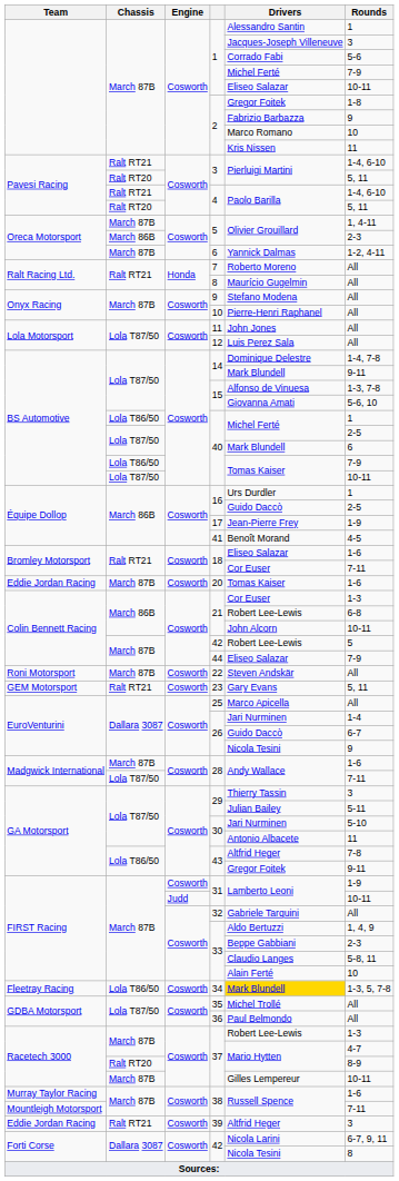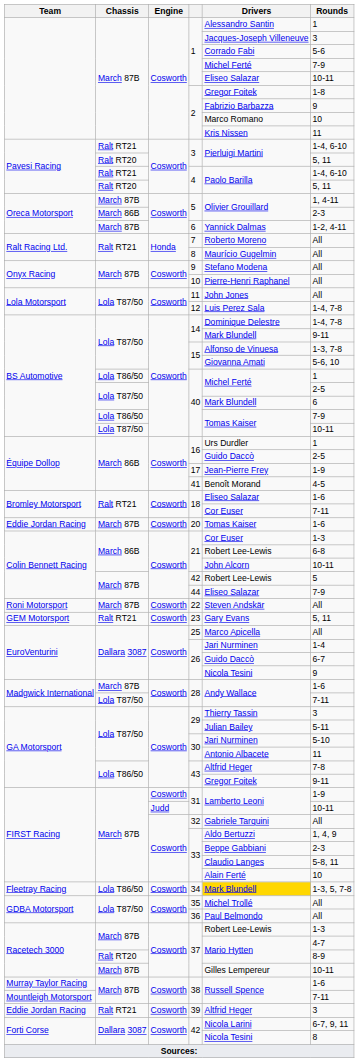 <table class="wikitable" border="1" style="font-size: 85%;">
 <tr>
 <th>Team</th>
 <th>Chassis</th>
 <th>Engine</th>
 <th></th>
 <th>Drivers</th>
 <th>Rounds</th>
 </tr>
 <tr>
 <td rowspan=9> </td>
 <td rowspan=9><a href='#'>March</a> 87B</td>
 <td rowspan=9><a href='#'>Cosworth</a></td>
 <td rowspan=5>1</td>
 <td> <a href='#'>Alessandro Santin</a></td>
 <td>1</td>
 </tr>
 <tr>
 <td> <a href='#'>Jacques-Joseph Villeneuve</a></td>
 <td>3</td>
 </tr>
 <tr>
 <td> <a href='#'>Corrado Fabi</a></td>
 <td>5-6</td>
 </tr>
 <tr>
 <td> <a href='#'>Michel Ferté</a></td>
 <td>7-9</td>
 </tr>
 <tr>
 <td> <a href='#'>Eliseo Salazar</a></td>
 <td>10-11</td>
 </tr>
 <tr>
 <td rowspan=4>2</td>
 <td> <a href='#'>Gregor Foitek</a></td>
 <td>1-8</td>
 </tr>
 <tr>
 <td> <a href='#'>Fabrizio Barbazza</a></td>
 <td>9</td>
 </tr>
 <tr>
 <td> Marco Romano</td>
 <td>10</td>
 </tr>
 <tr>
 <td> <a href='#'>Kris Nissen</a></td>
 <td>11</td>
 </tr>
 <tr>
 <td rowspan=4> <a href='#'>Pavesi Racing</a></td>
 <td><a href='#'>Ralt</a> RT21</td>
 <td rowspan=4><a href='#'>Cosworth</a></td>
 <td rowspan=2>3</td>
 <td rowspan=2> <a href='#'>Pierluigi Martini</a></td>
 <td>1-4, 6-10</td>
 </tr>
 <tr>
 <td><a href='#'>Ralt</a> RT20</td>
 <td>5, 11</td>
 </tr>
 <tr>
 <td><a href='#'>Ralt</a> RT21</td>
 <td rowspan=2>4</td>
 <td rowspan=2> <a href='#'>Paolo Barilla</a></td>
 <td>1-4, 6-10</td>
 </tr>
 <tr>
 <td><a href='#'>Ralt</a> RT20</td>
 <td>5, 11</td>
 </tr>
 <tr>
 <td rowspan=3> <a href='#'>Oreca Motorsport</a></td>
 <td><a href='#'>March</a> 87B</td>
 <td rowspan=3><a href='#'>Cosworth</a></td>
 <td rowspan=2>5</td>
 <td rowspan=2> <a href='#'>Olivier Grouillard</a></td>
 <td>1, 4-11</td>
 </tr>
 <tr>
 <td><a href='#'>March</a> 86B</td>
 <td>2-3</td>
 </tr>
 <tr>
 <td><a href='#'>March</a> 87B</td>
 <td>6</td>
 <td> <a href='#'>Yannick Dalmas</a></td>
 <td>1-2, 4-11</td>
 </tr>
 <tr>
 <td rowspan=2> <a href='#'> Ralt Racing Ltd.</a></td>
 <td rowspan=2><a href='#'>Ralt</a> RT21</td>
 <td rowspan=2><a href='#'>Honda</a></td>
 <td>7</td>
 <td> <a href='#'>Roberto Moreno</a></td>
 <td>All</td>
 </tr>
 <tr>
 <td>8</td>
 <td> <a href='#'>Maurício Gugelmin</a></td>
 <td>All</td>
 </tr>
 <tr>
 <td rowspan=2> <a href='#'>Onyx Racing</a></td>
 <td rowspan=2><a href='#'>March</a> 87B</td>
 <td rowspan=2><a href='#'>Cosworth</a></td>
 <td>9</td>
 <td> <a href='#'>Stefano Modena</a></td>
 <td>All</td>
 </tr>
 <tr>
 <td>10</td>
 <td> <a href='#'>Pierre-Henri Raphanel</a></td>
 <td>All</td>
 </tr>
 <tr>
 <td rowspan=2> <a href='#'>Lola Motorsport</a></td>
 <td rowspan=2><a href='#'>Lola</a> T87/50</td>
 <td rowspan=2><a href='#'>Cosworth</a></td>
 <td>11</td>
 <td> <a href='#'>John Jones</a></td>
 <td>All</td>
 </tr>
 <tr>
 <td>12</td>
 <td> <a href='#'>Luis Perez Sala</a></td>
-<td>All</td>
+<td>1-4, 7-8</td>
 </tr>
 <tr>
 <td rowspan=9> <a href='#'>BS Automotive</a></td>
 <td rowspan=4><a href='#'>Lola</a> T87/50</td>
 <td rowspan=9><a href='#'>Cosworth</a></td>
 <td rowspan=2>14</td>
 <td> <a href='#'>Dominique Delestre</a></td>
 <td>1-4, 7-8</td>
 </tr>
 <tr>
 <td> <a href='#'>Mark Blundell</a></td>
 <td>9-11</td>
 </tr>
 <tr>
 <td rowspan=2>15</td>
 <td> <a href='#'>Alfonso de Vinuesa</a></td>
 <td>1-3, 7-8</td>
 </tr>
 <tr>
 <td> <a href='#'>Giovanna Amati</a></td>
 <td>5-6, 10</td>
 </tr>
 <tr>
 <td><a href='#'>Lola</a> T86/50</td>
 <td rowspan=5>40</td>
 <td rowspan=2> <a href='#'>Michel Ferté</a></td>
 <td>1</td>
 </tr>
 <tr>
 <td rowspan=2><a href='#'>Lola</a> T87/50</td>
 <td>2-5</td>
 </tr>
 <tr>
 <td> <a href='#'>Mark Blundell</a></td>
 <td>6</td>
 </tr>
 <tr>
 <td><a href='#'>Lola</a> T86/50</td>
 <td rowspan=2> <a href='#'>Tomas Kaiser</a></td>
 <td>7-9</td>
 </tr>
 <tr>
 <td><a href='#'>Lola</a> T87/50</td>
 <td>10-11</td>
 </tr>
 <tr>
 <td rowspan=4> <a href='#'>Équipe Dollop</a></td>
 <td rowspan=4><a href='#'>March</a> 86B</td>
 <td rowspan=4><a href='#'>Cosworth</a></td>
 <td rowspan=2>16</td>
 <td> Urs Durdler</td>
 <td>1</td>
 </tr>
 <tr>
 <td> <a href='#'>Guido Daccò</a></td>
 <td>2-5</td>
 </tr>
 <tr>
 <td>17</td>
 <td> <a href='#'>Jean-Pierre Frey</a></td>
 <td>1-9</td>
 </tr>
 <tr>
 <td>41</td>
 <td> Benoît Morand</td>
 <td>4-5</td>
 </tr>
 <tr>
 <td rowspan=2> <a href='#'>Bromley Motorsport</a></td>
 <td rowspan=2><a href='#'>Ralt</a> RT21</td>
 <td rowspan=2><a href='#'>Cosworth</a></td>
 <td rowspan=2>18</td>
 <td> <a href='#'>Eliseo Salazar</a></td>
 <td>1-6</td>
 </tr>
 <tr>
 <td> <a href='#'>Cor Euser</a></td>
 <td>7-11</td>
 </tr>
 <tr>
 <td> <a href='#'>Eddie Jordan Racing</a></td>
 <td><a href='#'>March</a> 87B</td>
 <td><a href='#'>Cosworth</a></td>
 <td>20</td>
 <td> <a href='#'>Tomas Kaiser</a></td>
 <td>1-6</td>
 </tr>
 <tr>
 <td rowspan=5> <a href='#'>Colin Bennett Racing</a></td>
 <td rowspan=3><a href='#'>March</a> 86B</td>
 <td rowspan=5><a href='#'>Cosworth</a></td>
 <td rowspan=3>21</td>
 <td> <a href='#'>Cor Euser</a></td>
 <td>1-3</td>
 </tr>
 <tr>
 <td> Robert Lee-Lewis</td>
 <td>6-8</td>
 </tr>
 <tr>
 <td> <a href='#'>John Alcorn</a></td>
 <td>10-11</td>
 </tr>
 <tr>
 <td rowspan=2><a href='#'>March</a> 87B</td>
 <td>42</td>
 <td> Robert Lee-Lewis</td>
 <td>5</td>
 </tr>
 <tr>
 <td>44</td>
 <td> <a href='#'>Eliseo Salazar</a></td>
 <td>7-9</td>
 </tr>
 <tr>
 <td> <a href='#'>Roni Motorsport</a></td>
 <td><a href='#'>March</a> 87B</td>
 <td><a href='#'>Cosworth</a></td>
 <td>22</td>
 <td> <a href='#'>Steven Andskär</a></td>
 <td>All</td>
 </tr>
 <tr>
 <td> <a href='#'>GEM Motorsport</a></td>
 <td><a href='#'>Ralt</a> RT21</td>
 <td><a href='#'>Cosworth</a></td>
 <td>23</td>
 <td> <a href='#'>Gary Evans</a></td>
 <td>5, 11</td>
 </tr>
 <tr>
 <td rowspan=4> <a href='#'>EuroVenturini</a></td>
 <td rowspan=4><a href='#'>Dallara</a> <a href='#'>3087</a></td>
 <td rowspan=4><a href='#'>Cosworth</a></td>
 <td>25</td>
 <td> <a href='#'>Marco Apicella</a></td>
 <td>All</td>
 </tr>
 <tr>
 <td rowspan=3>26</td>
 <td> <a href='#'>Jari Nurminen</a></td>
 <td>1-4</td>
 </tr>
 <tr>
 <td> <a href='#'>Guido Daccò</a></td>
 <td>6-7</td>
 </tr>
 <tr>
 <td> <a href='#'>Nicola Tesini</a></td>
 <td>9</td>
 </tr>
 <tr>
 <td rowspan=2> <a href='#'>Madgwick International</a></td>
 <td><a href='#'>March</a> 87B</td>
 <td rowspan=2><a href='#'>Cosworth</a></td>
 <td rowspan=2>28</td>
 <td rowspan=2> <a href='#'>Andy Wallace</a></td>
 <td>1-6</td>
 </tr>
 <tr>
 <td><a href='#'>Lola</a> T87/50</td>
 <td>7-11</td>
 </tr>
 <tr>
 <td rowspan=6> <a href='#'>GA Motorsport</a></td>
 <td rowspan=4><a href='#'>Lola</a> T87/50</td>
 <td rowspan=6><a href='#'>Cosworth</a></td>
 <td rowspan=2>29</td>
 <td> <a href='#'>Thierry Tassin</a></td>
 <td>3</td>
 </tr>
 <tr>
 <td> <a href='#'>Julian Bailey</a></td>
 <td>5-11</td>
 </tr>
 <tr>
 <td rowspan=2>30</td>
 <td> <a href='#'>Jari Nurminen</a></td>
 <td>5-10</td>
 </tr>
 <tr>
 <td> <a href='#'>Antonio Albacete</a></td>
 <td>11</td>
 </tr>
 <tr>
 <td rowspan=2><a href='#'>Lola</a> T86/50</td>
 <td rowspan=2>43</td>
 <td> <a href='#'>Altfrid Heger</a></td>
 <td>7-8</td>
 </tr>
 <tr>
 <td> <a href='#'>Gregor Foitek</a></td>
 <td>9-11</td>
 </tr>
 <tr>
 <td rowspan=7> <a href='#'>FIRST Racing</a></td>
 <td rowspan=7><a href='#'>March</a> 87B</td>
 <td><a href='#'>Cosworth</a></td>
 <td rowspan=2>31</td>
 <td rowspan=2> <a href='#'>Lamberto Leoni</a></td>
 <td>1-9</td>
 </tr>
 <tr>
 <td><a href='#'>Judd</a></td>
 <td>10-11</td>
 </tr>
 <tr>
 <td rowspan=5><a href='#'>Cosworth</a></td>
 <td>32</td>
 <td> <a href='#'>Gabriele Tarquini</a></td>
 <td>All</td>
 </tr>
 <tr>
 <td rowspan=4>33</td>
 <td> <a href='#'>Aldo Bertuzzi</a></td>
 <td>1, 4, 9</td>
 </tr>
 <tr>
 <td> <a href='#'>Beppe Gabbiani</a></td>
 <td>2-3</td>
 </tr>
 <tr>
 <td> <a href='#'>Claudio Langes</a></td>
 <td>5-8, 11</td>
 </tr>
 <tr>
 <td> <a href='#'>Alain Ferté</a></td>
 <td>10</td>
 </tr>
 <tr>
 <td> <a href='#'>Fleetray Racing</a></td>
 <td><a href='#'>Lola</a> T86/50</td>
 <td><a href='#'>Cosworth</a></td>
 <td>34</td>
 <td style="background: gold;"> <a href='#'>Mark Blundell</a></td>
 <td>1-3, 5, 7-8</td>
 </tr>
 <tr>
 <td rowspan=2> <a href='#'>GDBA Motorsport</a></td>
 <td rowspan=2><a href='#'>Lola</a> T87/50</td>
 <td rowspan=2><a href='#'>Cosworth</a></td>
 <td>35</td>
 <td> <a href='#'>Michel Trollé</a></td>
 <td>All</td>
 </tr>
 <tr>
 <td>36</td>
 <td> <a href='#'>Paul Belmondo</a></td>
 <td>All</td>
 </tr>
 <tr>
 <td rowspan=4> <a href='#'>Racetech 3000</a></td>
 <td rowspan=2><a href='#'>March</a> 87B</td>
 <td rowspan=4><a href='#'>Cosworth</a></td>
 <td rowspan=4>37</td>
 <td> Robert Lee-Lewis</td>
 <td>1-3</td>
 </tr>
 <tr>
 <td rowspan=2> <a href='#'>Mario Hytten</a></td>
 <td>4-7</td>
 </tr>
 <tr>
 <td><a href='#'>Ralt</a> RT20</td>
 <td>8-9</td>
 </tr>
 <tr>
 <td><a href='#'>March</a> 87B</td>
 <td> Gilles Lempereur</td>
 <td>10-11</td>
 </tr>
 <tr>
 <td> <a href='#'>Murray Taylor Racing</a></td>
 <td rowspan=2><a href='#'>March</a> 87B</td>
 <td rowspan=2><a href='#'>Cosworth</a></td>
 <td rowspan=2>38</td>
 <td rowspan=2> <a href='#'>Russell Spence</a></td>
 <td>1-6</td>
 </tr>
 <tr>
 <td> <a href='#'>Mountleigh Motorsport</a></td>
 <td>7-11</td>
 </tr>
 <tr>
 <td> <a href='#'>Eddie Jordan Racing</a></td>
 <td><a href='#'>Ralt</a> RT21</td>
 <td><a href='#'>Cosworth</a></td>
 <td>39</td>
 <td> <a href='#'>Altfrid Heger</a></td>
 <td>3</td>
 </tr>
 <tr>
 <td rowspan=2> <a href='#'>Forti Corse</a></td>
 <td rowspan=2><a href='#'>Dallara</a> <a href='#'>3087</a></td>
 <td rowspan=2><a href='#'>Cosworth</a></td>
 <td rowspan=2>42</td>
 <td> <a href='#'>Nicola Larini</a></td>
 <td>6-7, 9, 11</td>
 </tr>
 <tr>
 <td> <a href='#'>Nicola Tesini</a></td>
 <td>8</td>
 </tr>
 <tr class="sortbottom">
 <td colspan="6" style="background-color:#EAECF0;text-align:center"><strong>Sources:</strong></td>
 </tr>
 </table>
